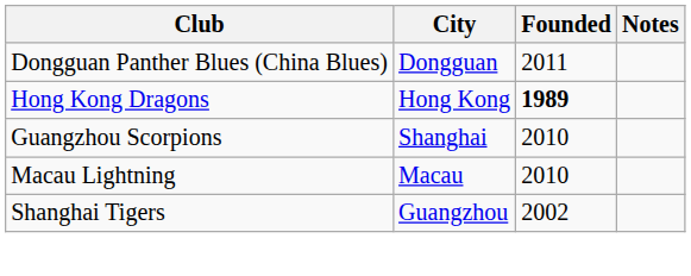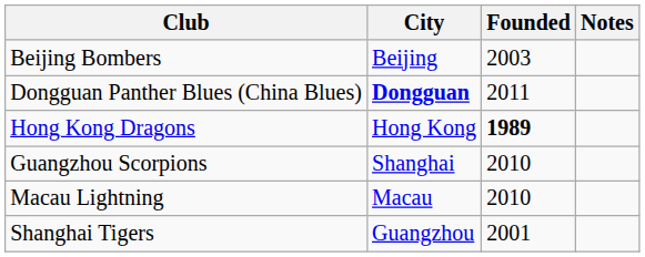 <table class="wikitable sortable">
 <tr>
 <th>Club</th>
 <th>City</th>
 <th>Founded</th>
 <th>Notes</th>
 </tr>
 <tr>
+<td>Beijing Bombers</td>
+<td><a href='#'>Beijing</a></td>
+<td>2003</td>
+<td></td>
+</tr>
+<tr>
 <td>Dongguan Panther Blues (China Blues)</td>
-<td><a href='#'>Dongguan</a></td>
+<td><strong><a href='#'>Dongguan</a></strong></td>
 <td>2011</td>
 <td></td>
 </tr>
 <tr>
 <td><a href='#'>Hong Kong Dragons</a></td>
 <td><a href='#'>Hong Kong</a></td>
 <td><strong>1989</strong></td>
 <td></td>
 </tr>
 <tr>
 <td>Guangzhou Scorpions</td>
 <td><a href='#'>Shanghai</a></td>
 <td>2010</td>
 <td></td>
 </tr>
 <tr>
 <td>Macau Lightning</td>
 <td><a href='#'>Macau</a></td>
 <td>2010</td>
 <td></td>
 </tr>
 <tr>
 <td>Shanghai Tigers</td>
 <td><a href='#'>Guangzhou</a></td>
-<td>2002</td>
+<td>2001</td>
 <td></td>
 </tr>
 </table>
